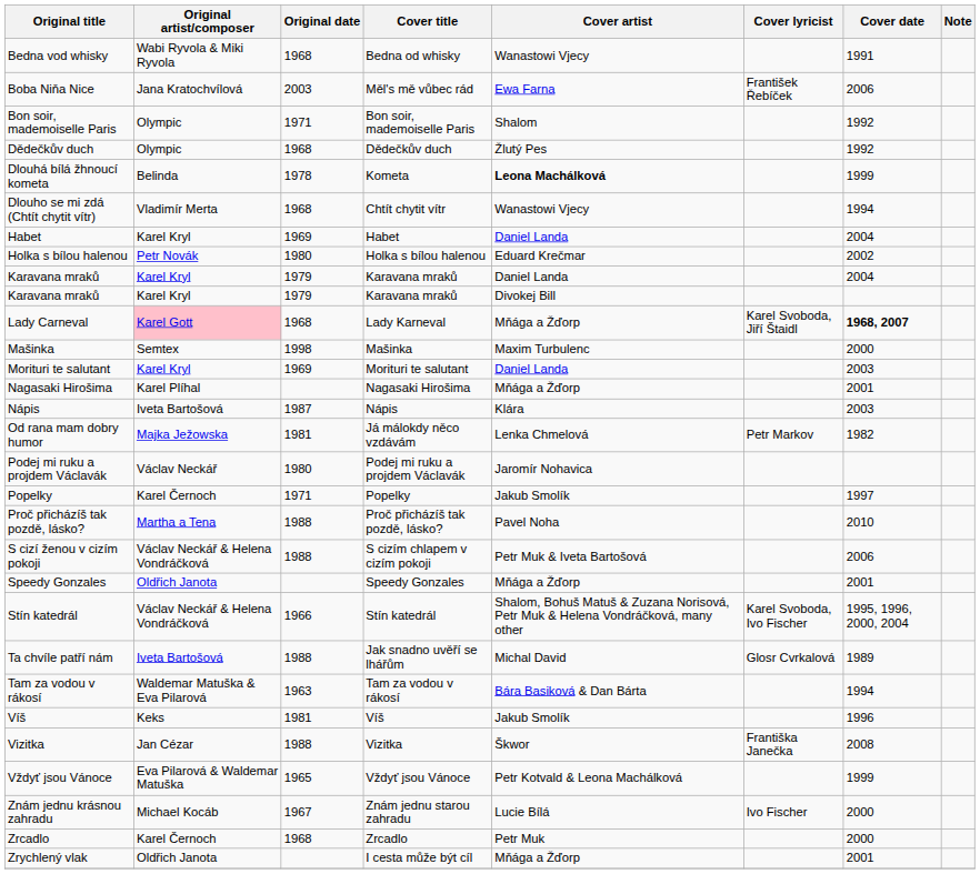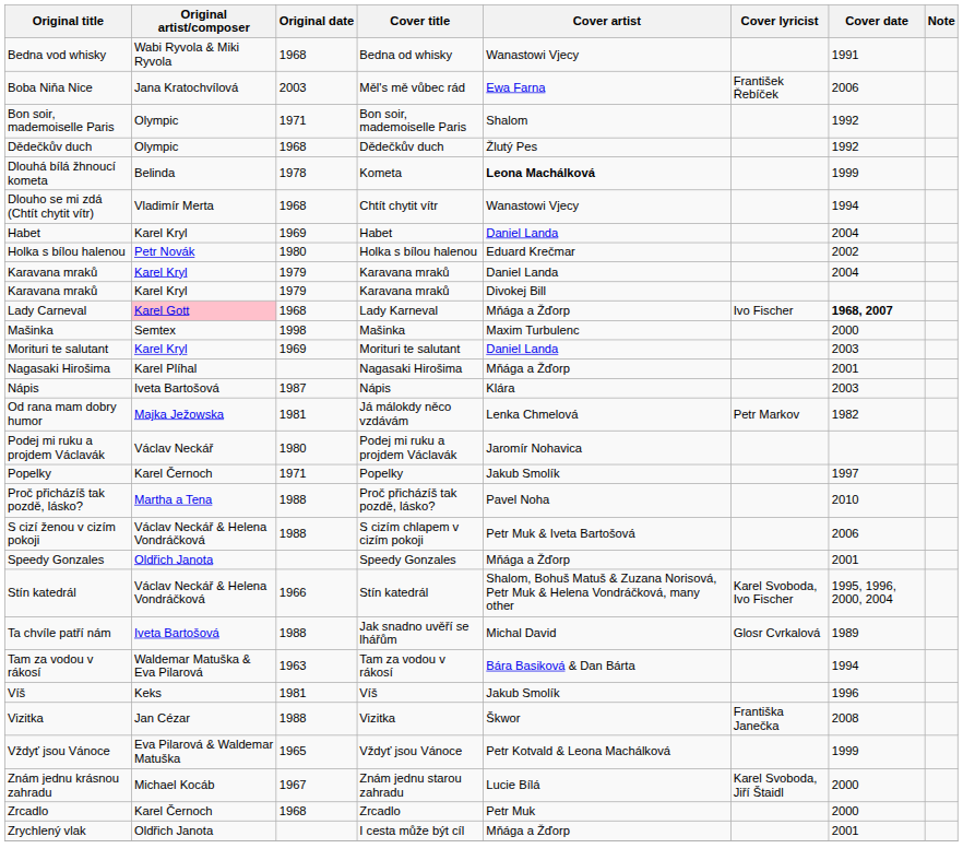 <table class="wikitable sortable">
 <tr>
 <th>Original title</th>
 <th>Original artist/composer</th>
 <th nowrap=yes>Original date</th>
 <th>Cover title</th>
 <th>Cover artist</th>
 <th>Cover lyricist</th>
 <th nowrap=yes>Cover date</th>
 <th class=unsortable>Note</th>
 </tr>
 <tr>
 <td>Bedna vod whisky</td>
 <td>Wabi Ryvola & Miki Ryvola</td>
 <td>1968</td>
 <td>Bedna od whisky</td>
 <td>Wanastowi Vjecy</td>
 <td></td>
 <td>1991</td>
 <td></td>
 </tr>
 <tr>
 <td>Boba Niňa Nice</td>
 <td>Jana Kratochvílová</td>
 <td>2003</td>
 <td>Měl's mě vůbec rád</td>
 <td><a href='#'>Ewa Farna</a></td>
 <td>František Řebíček</td>
 <td>2006</td>
 <td></td>
 </tr>
 <tr>
 <td>Bon soir, mademoiselle Paris</td>
 <td Olympic (band)>Olympic</td>
 <td>1971</td>
 <td>Bon soir, mademoiselle Paris</td>
 <td>Shalom</td>
 <td></td>
 <td>1992</td>
 <td></td>
 </tr>
 <tr>
 <td>Dědečkův duch</td>
 <td>Olympic</td>
 <td>1968</td>
 <td>Dědečkův duch</td>
 <td>Žlutý Pes</td>
 <td></td>
 <td>1992</td>
 <td></td>
 </tr>
 <tr>
 <td>Dlouhá bílá žhnoucí kometa</td>
 <td>Belinda</td>
 <td>1978</td>
 <td>Kometa</td>
 <td><strong>Leona Machálková</strong></td>
 <td></td>
 <td>1999</td>
 <td></td>
 </tr>
 <tr>
 <td>Dlouho se mi zdá (Chtít chytit vítr)</td>
 <td>Vladimír Merta</td>
 <td>1968</td>
 <td>Chtít chytit vítr</td>
 <td>Wanastowi Vjecy</td>
 <td></td>
 <td>1994</td>
 <td></td>
 </tr>
 <tr>
 <td>Habet</td>
 <td>Karel Kryl</td>
 <td>1969</td>
 <td>Habet</td>
 <td><a href='#'>Daniel Landa</a></td>
 <td></td>
 <td>2004</td>
 <td></td>
 </tr>
 <tr>
 <td>Holka s bílou halenou</td>
 <td><a href='#'>Petr Novák</a></td>
 <td>1980</td>
 <td>Holka s bílou halenou</td>
 <td>Eduard Krečmar</td>
 <td></td>
 <td>2002</td>
 <td></td>
 </tr>
 <tr>
 <td>Karavana mraků</td>
 <td><a href='#'>Karel Kryl</a></td>
 <td>1979</td>
 <td>Karavana mraků</td>
 <td>Daniel Landa</td>
 <td></td>
 <td>2004</td>
 <td></td>
 </tr>
 <tr>
 <td>Karavana mraků</td>
 <td>Karel Kryl</td>
 <td>1979</td>
 <td>Karavana mraků</td>
 <td>Divokej Bill</td>
 <td></td>
 <td></td>
 <td></td>
 </tr>
 <tr>
 <td>Lady Carneval</td>
 <td style="background: pink;"><a href='#'>Karel Gott</a></td>
 <td>1968</td>
 <td>Lady Karneval</td>
 <td>Mňága a Žďorp</td>
-<td>Karel Svoboda, Jiří Štaidl</td>
+<td>Ivo Fischer</td>
 <td><strong>1968, 2007</strong></td>
 <td></td>
 </tr>
 <tr>
 <td>Mašinka</td>
 <td>Semtex</td>
 <td>1998</td>
 <td>Mašinka</td>
 <td>Maxim Turbulenc</td>
 <td></td>
 <td>2000</td>
 <td></td>
 </tr>
 <tr>
 <td>Morituri te salutant</td>
 <td><a href='#'>Karel Kryl</a></td>
 <td>1969</td>
 <td>Morituri te salutant</td>
 <td><a href='#'>Daniel Landa</a></td>
 <td></td>
 <td>2003</td>
 <td></td>
 </tr>
 <tr>
 <td>Nagasaki Hirošima</td>
 <td>Karel Plíhal</td>
 <td></td>
 <td>Nagasaki Hirošima</td>
 <td>Mňága a Žďorp</td>
 <td></td>
 <td>2001</td>
 <td></td>
 </tr>
 <tr>
 <td>Nápis</td>
 <td>Iveta Bartošová</td>
 <td>1987</td>
 <td>Nápis</td>
 <td>Klára</td>
 <td></td>
 <td>2003</td>
 <td></td>
 </tr>
 <tr>
 <td>Od rana mam dobry humor</td>
 <td><a href='#'>Majka Ježowska</a></td>
 <td>1981</td>
 <td>Já málokdy něco vzdávám</td>
 <td>Lenka Chmelová</td>
 <td>Petr Markov</td>
 <td>1982</td>
 <td></td>
 </tr>
 <tr>
 <td>Podej mi ruku a projdem Václavák</td>
 <td>Václav Neckář</td>
 <td>1980</td>
 <td>Podej mi ruku a projdem Václavák</td>
 <td>Jaromír Nohavica</td>
 <td></td>
 <td></td>
 <td></td>
 </tr>
 <tr>
 <td>Popelky</td>
 <td>Karel Černoch</td>
 <td>1971</td>
 <td>Popelky</td>
 <td>Jakub Smolík</td>
 <td></td>
 <td>1997</td>
 <td></td>
 </tr>
 <tr>
 <td>Proč přicházíš tak pozdě, lásko?</td>
 <td><a href='#'>Martha a Tena</a></td>
 <td>1988</td>
 <td>Proč přicházíš tak pozdě, lásko?</td>
 <td>Pavel Noha</td>
 <td></td>
 <td>2010</td>
 <td></td>
 </tr>
 <tr>
 <td>S cizí ženou v cizím pokoji</td>
 <td>Václav Neckář & Helena Vondráčková</td>
 <td>1988</td>
 <td>S cizím chlapem v cizím pokoji</td>
 <td>Petr Muk & Iveta Bartošová</td>
 <td></td>
 <td>2006</td>
 <td></td>
 </tr>
 <tr>
 <td>Speedy Gonzales</td>
 <td><a href='#'>Oldřich Janota</a></td>
 <td></td>
 <td>Speedy Gonzales</td>
 <td>Mňága a Žďorp</td>
 <td></td>
 <td>2001</td>
 <td></td>
 </tr>
 <tr>
 <td>Stín katedrál</td>
 <td>Václav Neckář & Helena Vondráčková</td>
 <td>1966</td>
 <td>Stín katedrál</td>
 <td>Shalom, Bohuš Matuš & Zuzana Norisová, Petr Muk & Helena Vondráčková, many other</td>
 <td>Karel Svoboda, Ivo Fischer</td>
 <td>1995, 1996, 2000, 2004</td>
 <td></td>
 </tr>
 <tr>
 <td>Ta chvíle patří nám</td>
 <td><a href='#'>Iveta Bartošová</a></td>
 <td>1988</td>
 <td>Jak snadno uvěří se lhářům</td>
 <td>Michal David</td>
 <td>Glosr Cvrkalová</td>
 <td>1989</td>
 <td></td>
 </tr>
 <tr>
 <td>Tam za vodou v rákosí</td>
 <td>Waldemar Matuška & Eva Pilarová</td>
 <td>1963</td>
 <td>Tam za vodou v rákosí</td>
 <td><a href='#'>Bára Basiková</a> & Dan Bárta</td>
 <td></td>
 <td>1994</td>
 <td></td>
 </tr>
 <tr>
 <td>Víš</td>
 <td>Keks</td>
 <td>1981</td>
 <td>Víš</td>
 <td>Jakub Smolík</td>
 <td></td>
 <td>1996</td>
 <td></td>
 </tr>
 <tr>
 <td>Vizitka</td>
 <td>Jan Cézar</td>
 <td>1988</td>
 <td>Vizitka</td>
 <td>Škwor</td>
 <td>Františka Janečka</td>
 <td>2008</td>
 <td></td>
 </tr>
 <tr>
 <td>Vždyť jsou Vánoce</td>
 <td>Eva Pilarová & Waldemar Matuška</td>
 <td>1965</td>
 <td>Vždyť jsou Vánoce</td>
 <td>Petr Kotvald & Leona Machálková</td>
 <td></td>
 <td>1999</td>
 <td></td>
 </tr>
 <tr>
 <td>Znám jednu krásnou zahradu</td>
 <td>Michael Kocáb</td>
 <td>1967</td>
 <td>Znám jednu starou zahradu</td>
 <td>Lucie Bílá</td>
-<td>Ivo Fischer</td>
+<td>Karel Svoboda, Jiří Štaidl</td>
 <td>2000</td>
 <td></td>
 </tr>
 <tr>
 <td>Zrcadlo</td>
 <td>Karel Černoch</td>
 <td>1968</td>
 <td>Zrcadlo</td>
 <td>Petr Muk</td>
 <td></td>
 <td>2000</td>
 <td></td>
 </tr>
 <tr>
 <td>Zrychlený vlak</td>
 <td>Oldřich Janota</td>
 <td></td>
 <td>I cesta může být cíl</td>
 <td>Mňága a Žďorp</td>
 <td></td>
 <td>2001</td>
 <td></td>
 </tr>
 <tr>
 </tr>
 </table>
